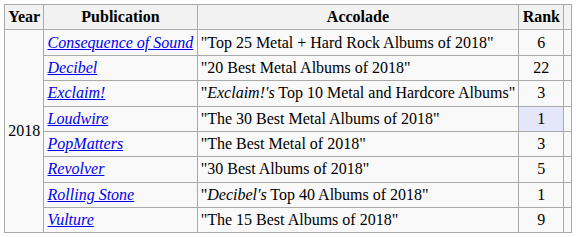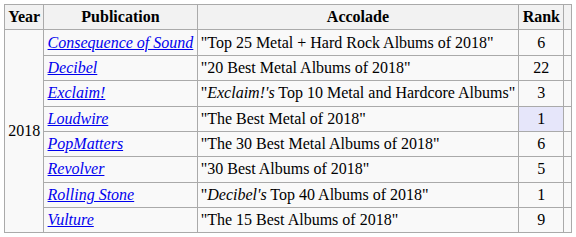 <table class="wikitable sortable" style="margin:0em 1em 1em 0pt">
 <tr>
 <th>Year</th>
 <th>Publication</th>
 <th class=unsortable>Accolade</th>
 <th class=unsortable>Rank</th>
 <th class=unsortable></th>
 </tr>
 <tr>
 <td align=center rowspan="8">2018</td>
 <td><em><a href='#'>Consequence of Sound</a></em></td>
 <td>"Top 25 Metal + Hard Rock Albums of 2018"</td>
 <td align=center>6</td>
 <td align=center></td>
 </tr>
 <tr>
 <td><em><a href='#'>Decibel</a></em></td>
 <td>"20 Best Metal Albums of 2018"</td>
 <td align=center>22</td>
 <td align=center></td>
 </tr>
 <tr>
 <td><em><a href='#'>Exclaim!</a></em></td>
 <td>"<em>Exclaim!'s</em> Top 10 Metal and Hardcore Albums"</td>
 <td align=center>3</td>
 <td align=center></td>
 </tr>
 <tr>
 <td><em><a href='#'>Loudwire</a></em></td>
-<td>"The 30 Best Metal Albums of 2018"</td>
+<td>"The Best Metal of 2018"</td>
 <td align=center style="background: lavender;">1</td>
 <td align=center></td>
 </tr>
 <tr>
 <td><em><a href='#'>PopMatters</a></em></td>
-<td>"The Best Metal of 2018"</td>
-<td align=center>3</td>
+<td>"The 30 Best Metal Albums of 2018"</td>
+<td align=center>6</td>
 <td align=center></td>
 </tr>
 <tr>
 <td><em><a href='#'>Revolver</a></em></td>
 <td>"30 Best Albums of 2018"</td>
 <td align=center>5</td>
 <td align=center></td>
 </tr>
 <tr>
 <td><em><a href='#'>Rolling Stone</a></em></td>
 <td>"<em>Decibel's</em> Top 40 Albums of 2018"</td>
 <td align=center>1</td>
 <td align=center></td>
 </tr>
 <tr>
 <td><em><a href='#'>Vulture</a></em></td>
 <td>"The 15 Best Albums of 2018"</td>
 <td align=center>9</td>
 <td align=center></td>
 </tr>
 </table>
